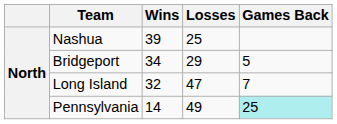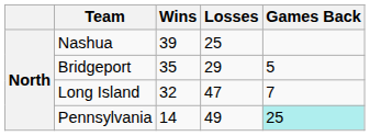 <table class="wikitable">
 <tr>
 <th></th>
 <th>Team</th>
 <th>Wins</th>
 <th>Losses</th>
 <th>Games Back</th>
 </tr>
 <tr>
 <th rowspan="4">North</th>
 <td>Nashua</td>
 <td>39</td>
 <td>25</td>
 <td> </td>
 </tr>
 <tr>
 <td>Bridgeport</td>
-<td>34</td>
+<td>35</td>
 <td>29</td>
 <td>5</td>
 </tr>
 <tr>
 <td>Long Island</td>
 <td>32</td>
 <td>47</td>
 <td>7</td>
 </tr>
 <tr>
 <td>Pennsylvania</td>
 <td>14</td>
 <td>49</td>
 <td style="background: paleturquoise;">25</td>
 </tr>
 </table>
